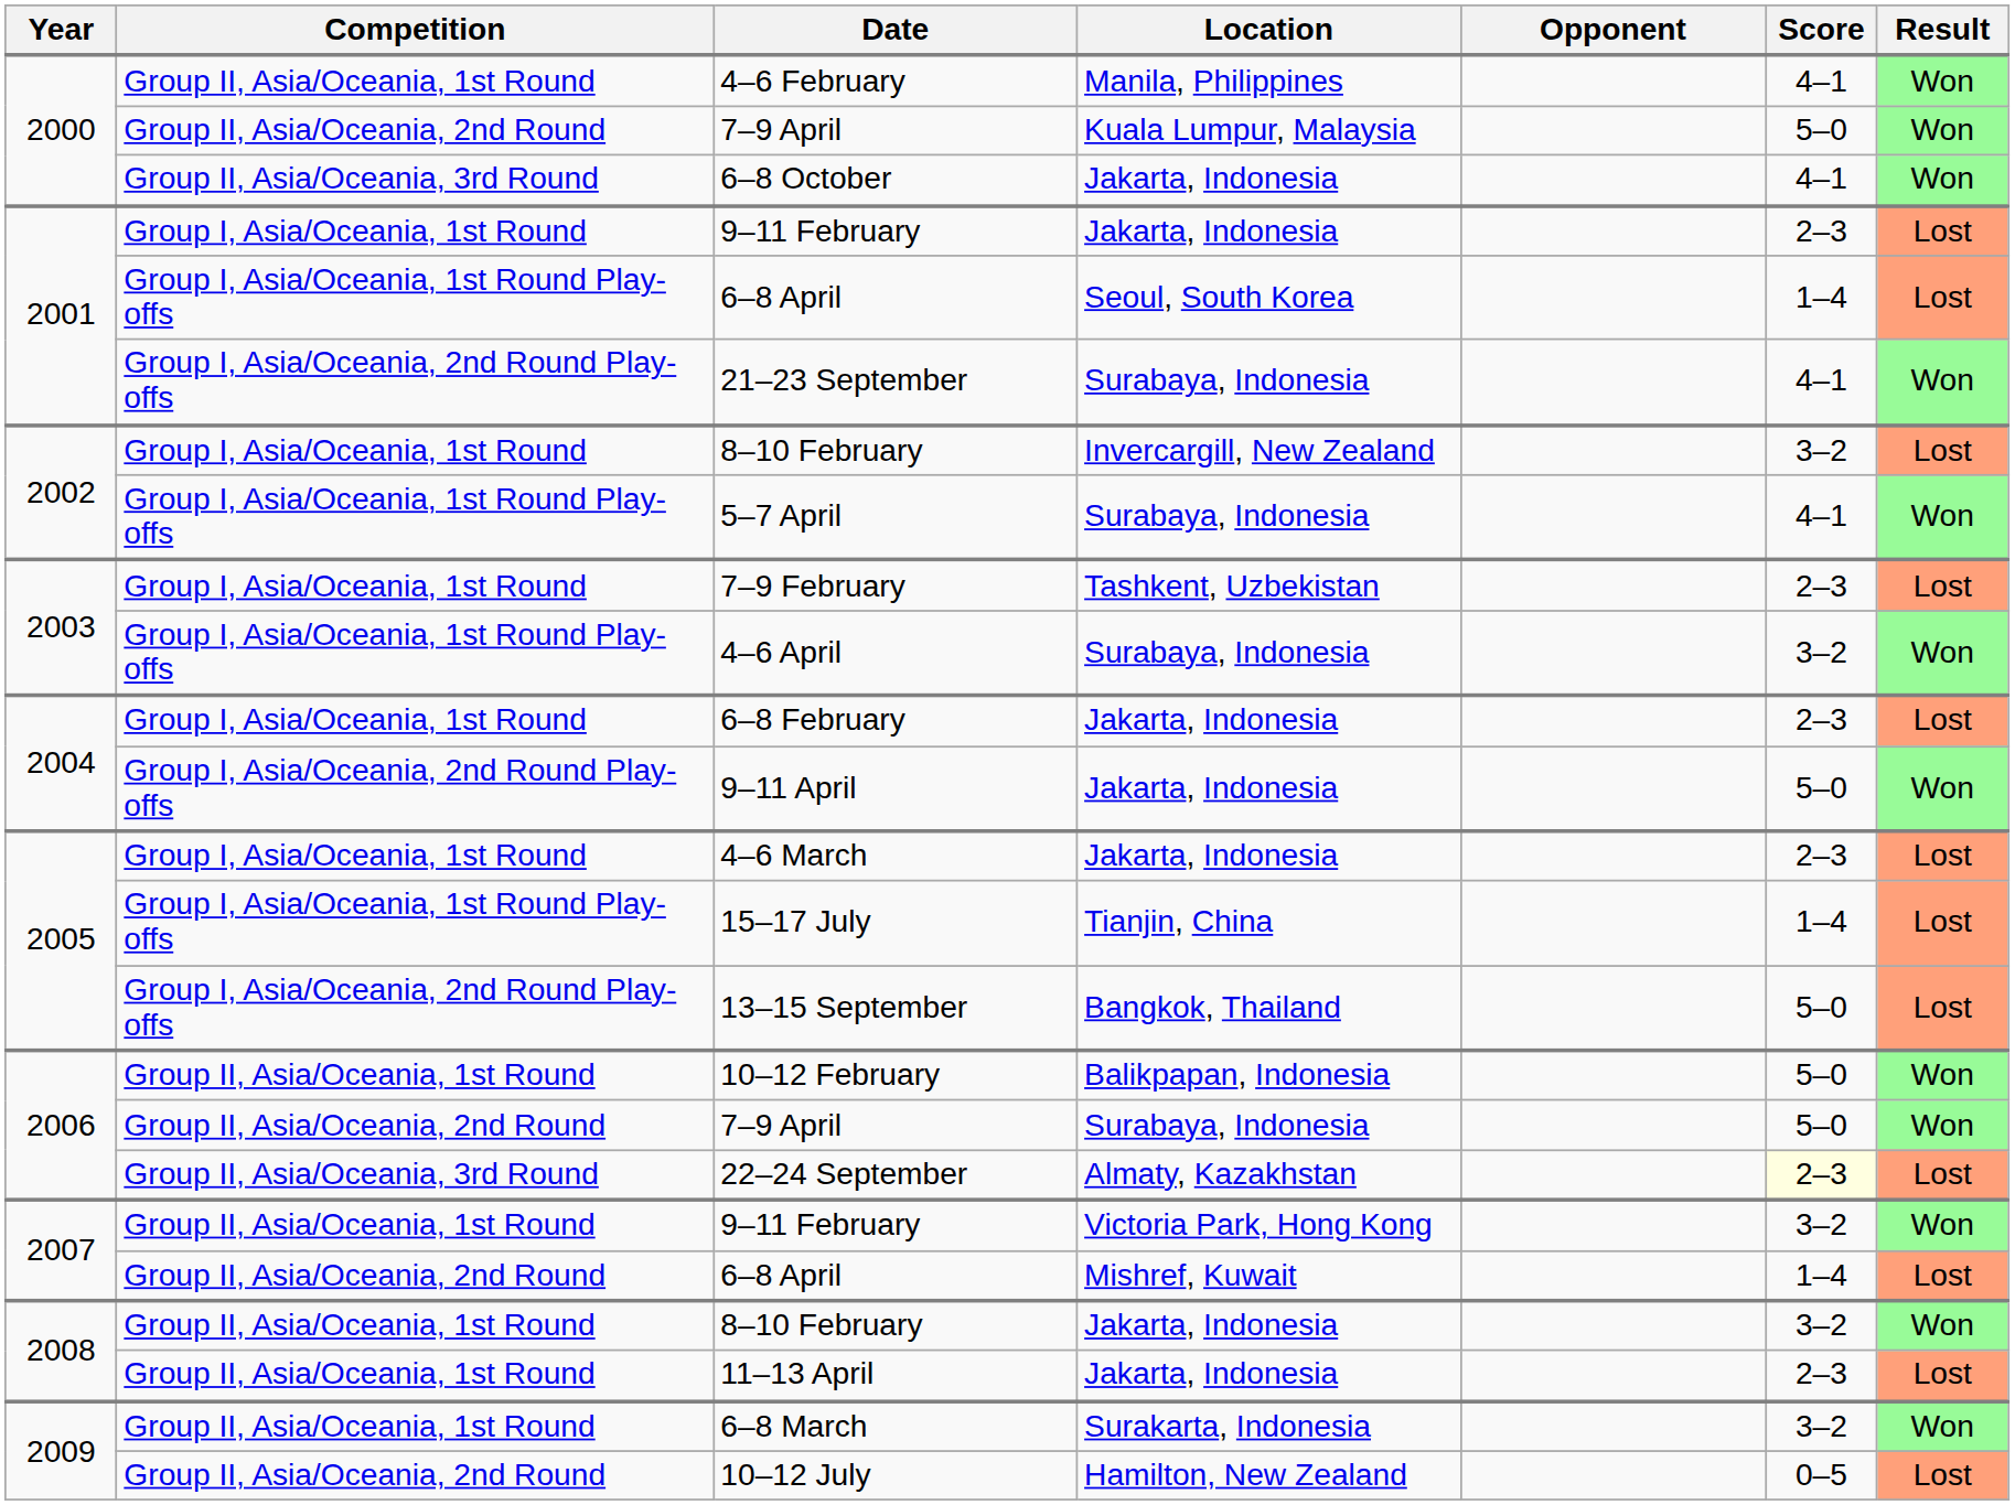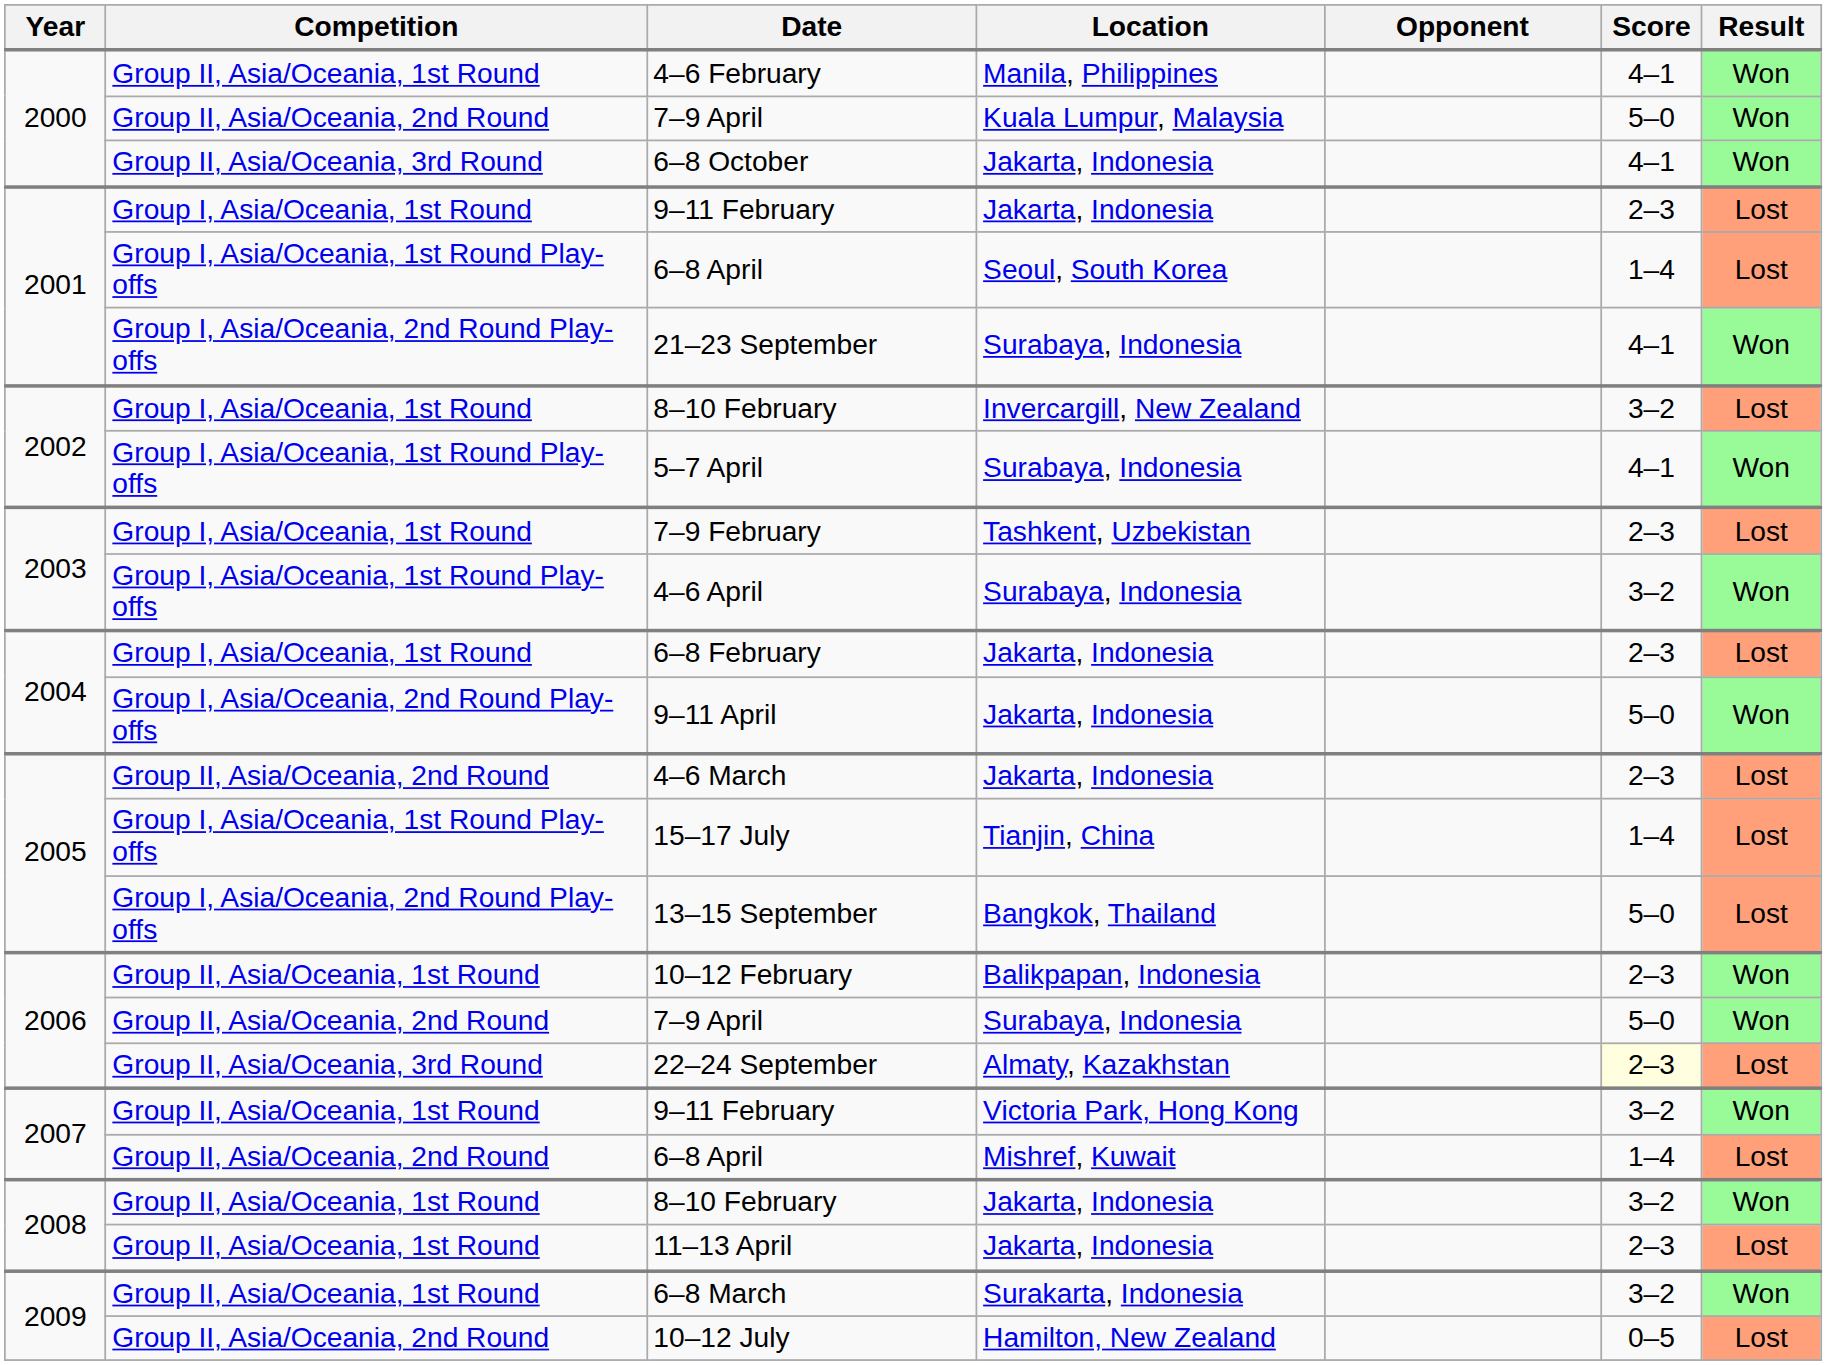 <table class="wikitable collapsible collapsed">
 <tr>
 <th width="50">Year</th>
 <th width="300">Competition</th>
 <th width="180">Date</th>
 <th width="190">Location</th>
 <th width="150">Opponent</th>
 <th width="50">Score</th>
 <th width="60">Result</th>
 </tr>
 <tr style="border-top:2px solid gray;">
 <td align="center" rowspan="3">2000</td>
 <td><a href='#'>Group II, Asia/Oceania, 1st Round</a></td>
 <td>4–6 February</td>
 <td><a href='#'>Manila</a>, <a href='#'>Philippines</a></td>
 <td></td>
 <td align="center">4–1</td>
 <td align="center" bgcolor="#98FB98">Won</td>
 </tr>
 <tr>
 <td><a href='#'>Group II, Asia/Oceania, 2nd Round</a></td>
 <td>7–9 April</td>
 <td><a href='#'>Kuala Lumpur</a>, <a href='#'>Malaysia</a></td>
 <td></td>
 <td align="center">5–0</td>
 <td align="center" bgcolor="#98FB98">Won</td>
 </tr>
 <tr>
 <td><a href='#'>Group II, Asia/Oceania, 3rd Round</a></td>
 <td>6–8 October</td>
 <td><a href='#'>Jakarta</a>, <a href='#'>Indonesia</a></td>
 <td></td>
 <td align="center">4–1</td>
 <td align="center" bgcolor="#98FB98">Won</td>
 </tr>
 <tr style="border-top:2px solid gray;">
 <td align="center" rowspan="3">2001</td>
 <td><a href='#'>Group I, Asia/Oceania, 1st Round</a></td>
 <td>9–11 February</td>
 <td><a href='#'>Jakarta</a>, <a href='#'>Indonesia</a></td>
 <td></td>
 <td align="center">2–3</td>
 <td align="center" bgcolor="#FFA07A">Lost</td>
 </tr>
 <tr>
 <td><a href='#'>Group I, Asia/Oceania, 1st Round Play-offs</a></td>
 <td>6–8 April</td>
 <td><a href='#'>Seoul</a>, <a href='#'>South Korea</a></td>
 <td></td>
 <td align="center">1–4</td>
 <td align="center" bgcolor="#FFA07A">Lost</td>
 </tr>
 <tr>
 <td><a href='#'>Group I, Asia/Oceania, 2nd Round Play-offs</a></td>
 <td>21–23 September</td>
 <td><a href='#'>Surabaya</a>, <a href='#'>Indonesia</a></td>
 <td></td>
 <td align="center">4–1</td>
 <td align="center" bgcolor="#98FB98">Won</td>
 </tr>
 <tr style="border-top:2px solid gray;">
 <td align="center" rowspan="2">2002</td>
 <td><a href='#'>Group I, Asia/Oceania, 1st Round</a></td>
 <td>8–10 February</td>
 <td><a href='#'>Invercargill</a>, <a href='#'>New Zealand</a></td>
 <td></td>
 <td align="center">3–2</td>
 <td align="center" bgcolor="#FFA07A">Lost</td>
 </tr>
 <tr>
 <td><a href='#'>Group I, Asia/Oceania, 1st Round Play-offs</a></td>
 <td>5–7 April</td>
 <td><a href='#'>Surabaya</a>, <a href='#'>Indonesia</a></td>
 <td></td>
 <td align="center">4–1</td>
 <td align="center" bgcolor="#98FB98">Won</td>
 </tr>
 <tr style="border-top:2px solid gray;">
 <td align="center" rowspan="2">2003</td>
 <td><a href='#'>Group I, Asia/Oceania, 1st Round</a></td>
 <td>7–9 February</td>
 <td><a href='#'>Tashkent</a>, <a href='#'>Uzbekistan</a></td>
 <td></td>
 <td align="center">2–3</td>
 <td align="center" bgcolor="#FFA07A">Lost</td>
 </tr>
 <tr>
 <td><a href='#'>Group I, Asia/Oceania, 1st Round Play-offs</a></td>
 <td>4–6 April</td>
 <td><a href='#'>Surabaya</a>, <a href='#'>Indonesia</a></td>
 <td></td>
 <td align="center">3–2</td>
 <td align="center" bgcolor="#98FB98">Won</td>
 </tr>
 <tr style="border-top:2px solid gray;">
 <td align="center" rowspan="2">2004</td>
 <td><a href='#'>Group I, Asia/Oceania, 1st Round</a></td>
 <td>6–8 February</td>
 <td><a href='#'>Jakarta</a>, <a href='#'>Indonesia</a></td>
 <td></td>
 <td align="center">2–3</td>
 <td align="center" bgcolor="#FFA07A">Lost</td>
 </tr>
 <tr>
 <td><a href='#'>Group I, Asia/Oceania, 2nd Round Play-offs</a></td>
 <td>9–11 April</td>
 <td><a href='#'>Jakarta</a>, <a href='#'>Indonesia</a></td>
 <td></td>
 <td align="center">5–0</td>
 <td align="center" bgcolor="#98FB98">Won</td>
 </tr>
 <tr style="border-top:2px solid gray;">
 <td align="center" rowspan="3">2005</td>
-<td><a href='#'>Group I, Asia/Oceania, 1st Round</a></td>
+<td><a href='#'>Group II, Asia/Oceania, 2nd Round</a></td>
 <td>4–6 March</td>
 <td><a href='#'>Jakarta</a>, <a href='#'>Indonesia</a></td>
 <td></td>
 <td align="center">2–3</td>
 <td align="center" bgcolor="#FFA07A">Lost</td>
 </tr>
 <tr>
 <td><a href='#'>Group I, Asia/Oceania, 1st Round Play-offs</a></td>
 <td>15–17 July</td>
 <td><a href='#'>Tianjin</a>, <a href='#'>China</a></td>
 <td></td>
 <td align="center">1–4</td>
 <td align="center" bgcolor="#FFA07A">Lost</td>
 </tr>
 <tr>
 <td><a href='#'>Group I, Asia/Oceania, 2nd Round Play-offs</a></td>
 <td>13–15 September</td>
 <td><a href='#'>Bangkok</a>, <a href='#'>Thailand</a></td>
 <td></td>
 <td align="center">5–0</td>
 <td align="center" bgcolor="#FFA07A">Lost</td>
 </tr>
 <tr style="border-top:2px solid gray;">
 <td align="center" rowspan="3">2006</td>
 <td><a href='#'>Group II, Asia/Oceania, 1st Round</a></td>
 <td>10–12 February</td>
 <td><a href='#'>Balikpapan</a>, <a href='#'>Indonesia</a></td>
 <td></td>
-<td align="center">5–0</td>
+<td align="center">2–3</td>
 <td align="center" bgcolor="#98FB98">Won</td>
 </tr>
 <tr>
 <td><a href='#'>Group II, Asia/Oceania, 2nd Round</a></td>
 <td>7–9 April</td>
 <td><a href='#'>Surabaya</a>, <a href='#'>Indonesia</a></td>
 <td></td>
 <td align="center">5–0</td>
 <td align="center" bgcolor="#98FB98">Won</td>
 </tr>
 <tr>
 <td><a href='#'>Group II, Asia/Oceania, 3rd Round</a></td>
 <td>22–24 September</td>
 <td><a href='#'>Almaty</a>, <a href='#'>Kazakhstan</a></td>
 <td></td>
 <td align="center" style="background: lightyellow;">2–3</td>
 <td align="center" bgcolor="#FFA07A">Lost</td>
 </tr>
 <tr style="border-top:2px solid gray;">
 <td align="center" rowspan="2">2007</td>
 <td><a href='#'>Group II, Asia/Oceania, 1st Round</a></td>
 <td>9–11 February</td>
 <td><a href='#'>Victoria Park, Hong Kong</a></td>
 <td></td>
 <td align="center">3–2</td>
 <td align="center" bgcolor="#98FB98">Won</td>
 </tr>
 <tr>
 <td><a href='#'>Group II, Asia/Oceania, 2nd Round</a></td>
 <td>6–8 April</td>
 <td><a href='#'>Mishref</a>, <a href='#'>Kuwait</a></td>
 <td></td>
 <td align="center">1–4</td>
 <td align="center" bgcolor="#FFA07A">Lost</td>
 </tr>
 <tr style="border-top:2px solid gray;">
 <td align="center" rowspan="2">2008</td>
 <td><a href='#'>Group II, Asia/Oceania, 1st Round</a></td>
 <td>8–10 February</td>
 <td><a href='#'>Jakarta</a>, <a href='#'>Indonesia</a></td>
 <td></td>
 <td align="center">3–2</td>
 <td align="center" bgcolor="#98FB98">Won</td>
 </tr>
 <tr>
 <td><a href='#'>Group II, Asia/Oceania, 1st Round</a></td>
 <td>11–13 April</td>
 <td><a href='#'>Jakarta</a>, <a href='#'>Indonesia</a></td>
 <td></td>
 <td align="center">2–3</td>
 <td align="center" bgcolor="#FFA07A">Lost</td>
 </tr>
 <tr style="border-top:2px solid gray;">
 <td align="center" rowspan="2">2009</td>
 <td><a href='#'>Group II, Asia/Oceania, 1st Round</a></td>
 <td>6–8 March</td>
 <td><a href='#'>Surakarta</a>, <a href='#'>Indonesia</a></td>
 <td></td>
 <td align="center">3–2</td>
 <td align="center" bgcolor="#98FB98">Won</td>
 </tr>
 <tr>
 <td><a href='#'>Group II, Asia/Oceania, 2nd Round</a></td>
 <td>10–12 July</td>
 <td><a href='#'>Hamilton, New Zealand</a></td>
 <td></td>
 <td align="center">0–5</td>
 <td align="center" bgcolor="#FFA07A">Lost</td>
 </tr>
 </table>
